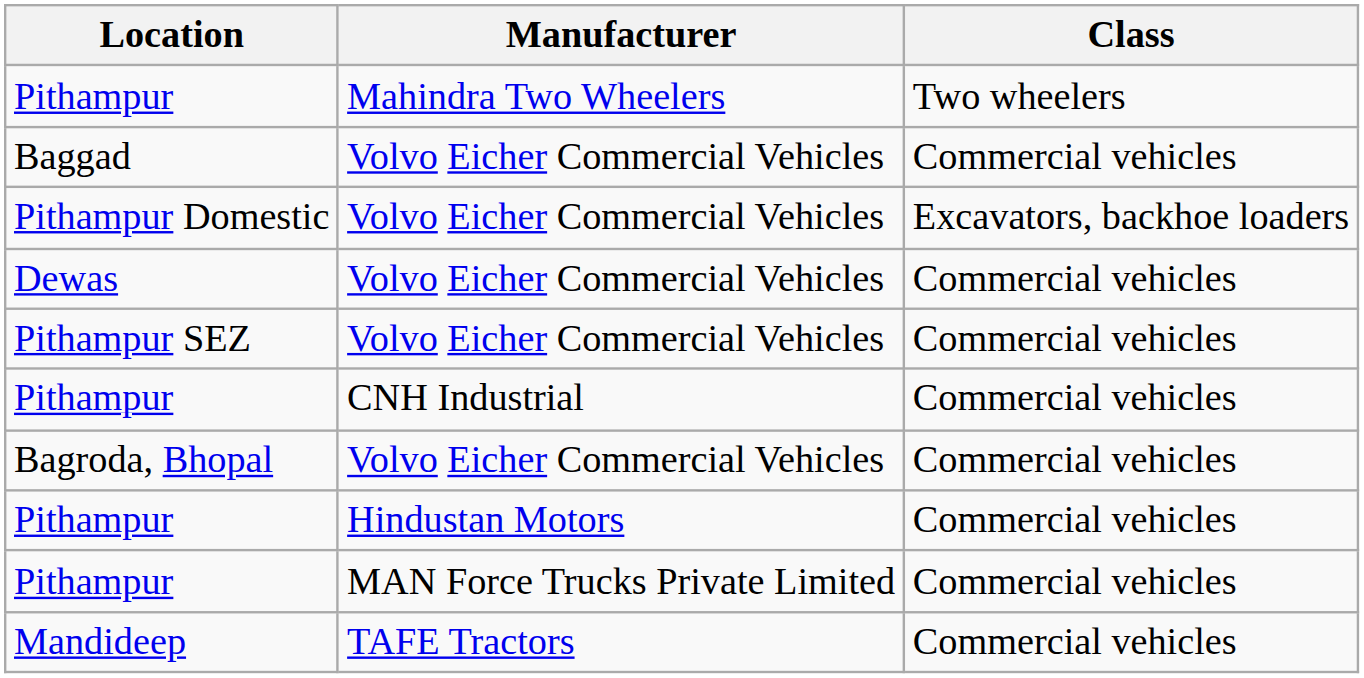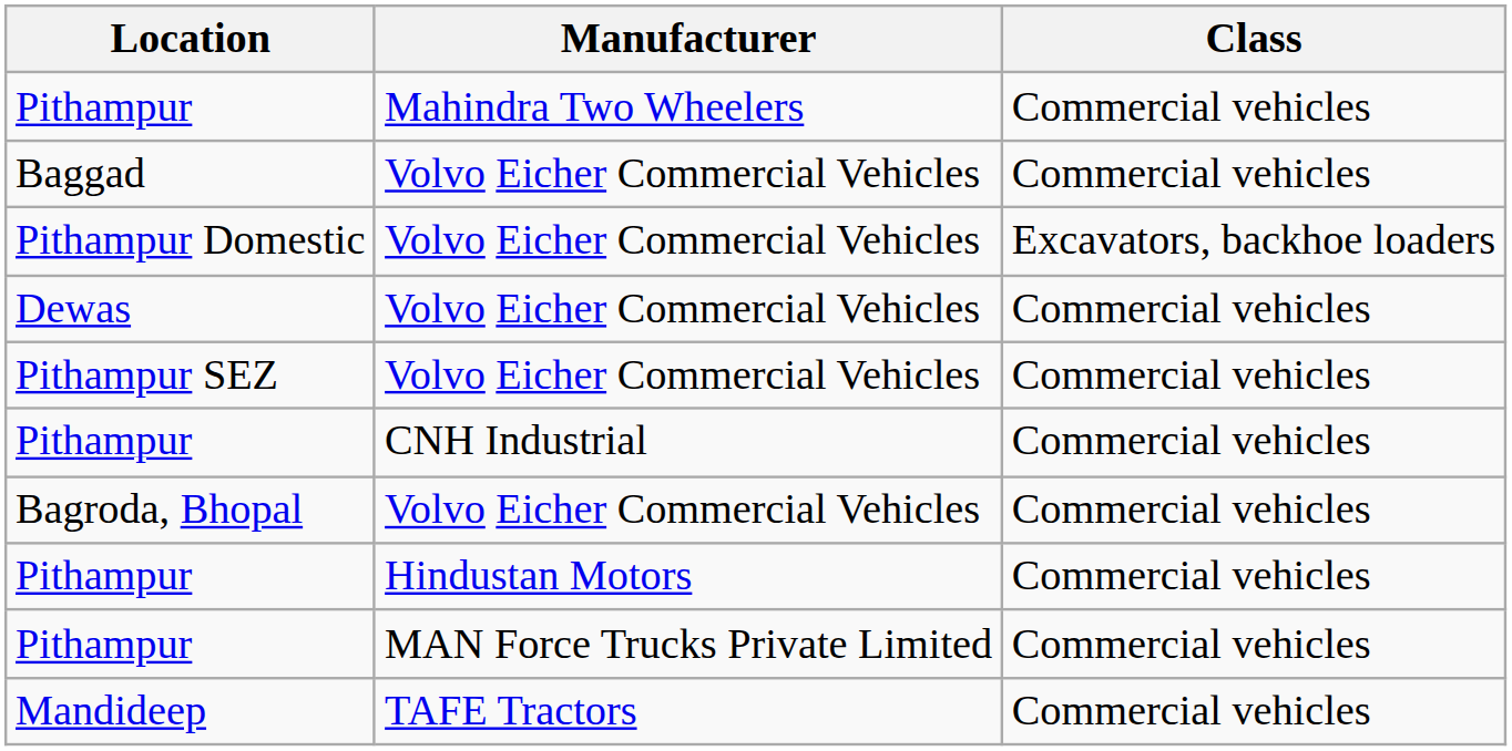 <table class="wikitable sortable" border="1">
 <tr>
 <th>Location</th>
 <th>Manufacturer</th>
 <th>Class</th>
 </tr>
 <tr>
 <td><a href='#'>Pithampur</a></td>
 <td><a href='#'>Mahindra Two Wheelers</a></td>
-<td>Two wheelers</td>
+<td>Commercial vehicles</td>
 </tr>
 <tr>
 <td>Baggad</td>
 <td><a href='#'>Volvo</a> <a href='#'>Eicher</a> Commercial Vehicles</td>
 <td>Commercial vehicles</td>
 </tr>
 <tr>
 <td><a href='#'>Pithampur</a> Domestic</td>
 <td><a href='#'>Volvo</a> <a href='#'>Eicher</a> Commercial Vehicles</td>
 <td>Excavators, backhoe loaders</td>
 </tr>
 <tr>
 <td><a href='#'>Dewas</a></td>
 <td><a href='#'>Volvo</a> <a href='#'>Eicher</a> Commercial Vehicles</td>
 <td>Commercial vehicles</td>
 </tr>
 <tr>
 <td><a href='#'>Pithampur</a> SEZ</td>
 <td><a href='#'>Volvo</a> <a href='#'>Eicher</a> Commercial Vehicles</td>
 <td>Commercial vehicles</td>
 </tr>
 <tr>
 <td><a href='#'>Pithampur</a></td>
 <td>CNH Industrial</td>
 <td>Commercial vehicles</td>
 </tr>
 <tr>
 <td>Bagroda, <a href='#'>Bhopal</a></td>
 <td><a href='#'>Volvo</a> <a href='#'>Eicher</a> Commercial Vehicles</td>
 <td>Commercial vehicles</td>
 </tr>
 <tr>
 <td><a href='#'>Pithampur</a></td>
 <td><a href='#'>Hindustan Motors</a></td>
 <td>Commercial vehicles</td>
 </tr>
 <tr>
 <td><a href='#'>Pithampur</a></td>
 <td>MAN Force Trucks Private Limited</td>
 <td>Commercial vehicles</td>
 </tr>
 <tr>
 <td><a href='#'>Mandideep</a></td>
 <td><a href='#'>TAFE Tractors</a></td>
 <td>Commercial vehicles</td>
 </tr>
 </table>
